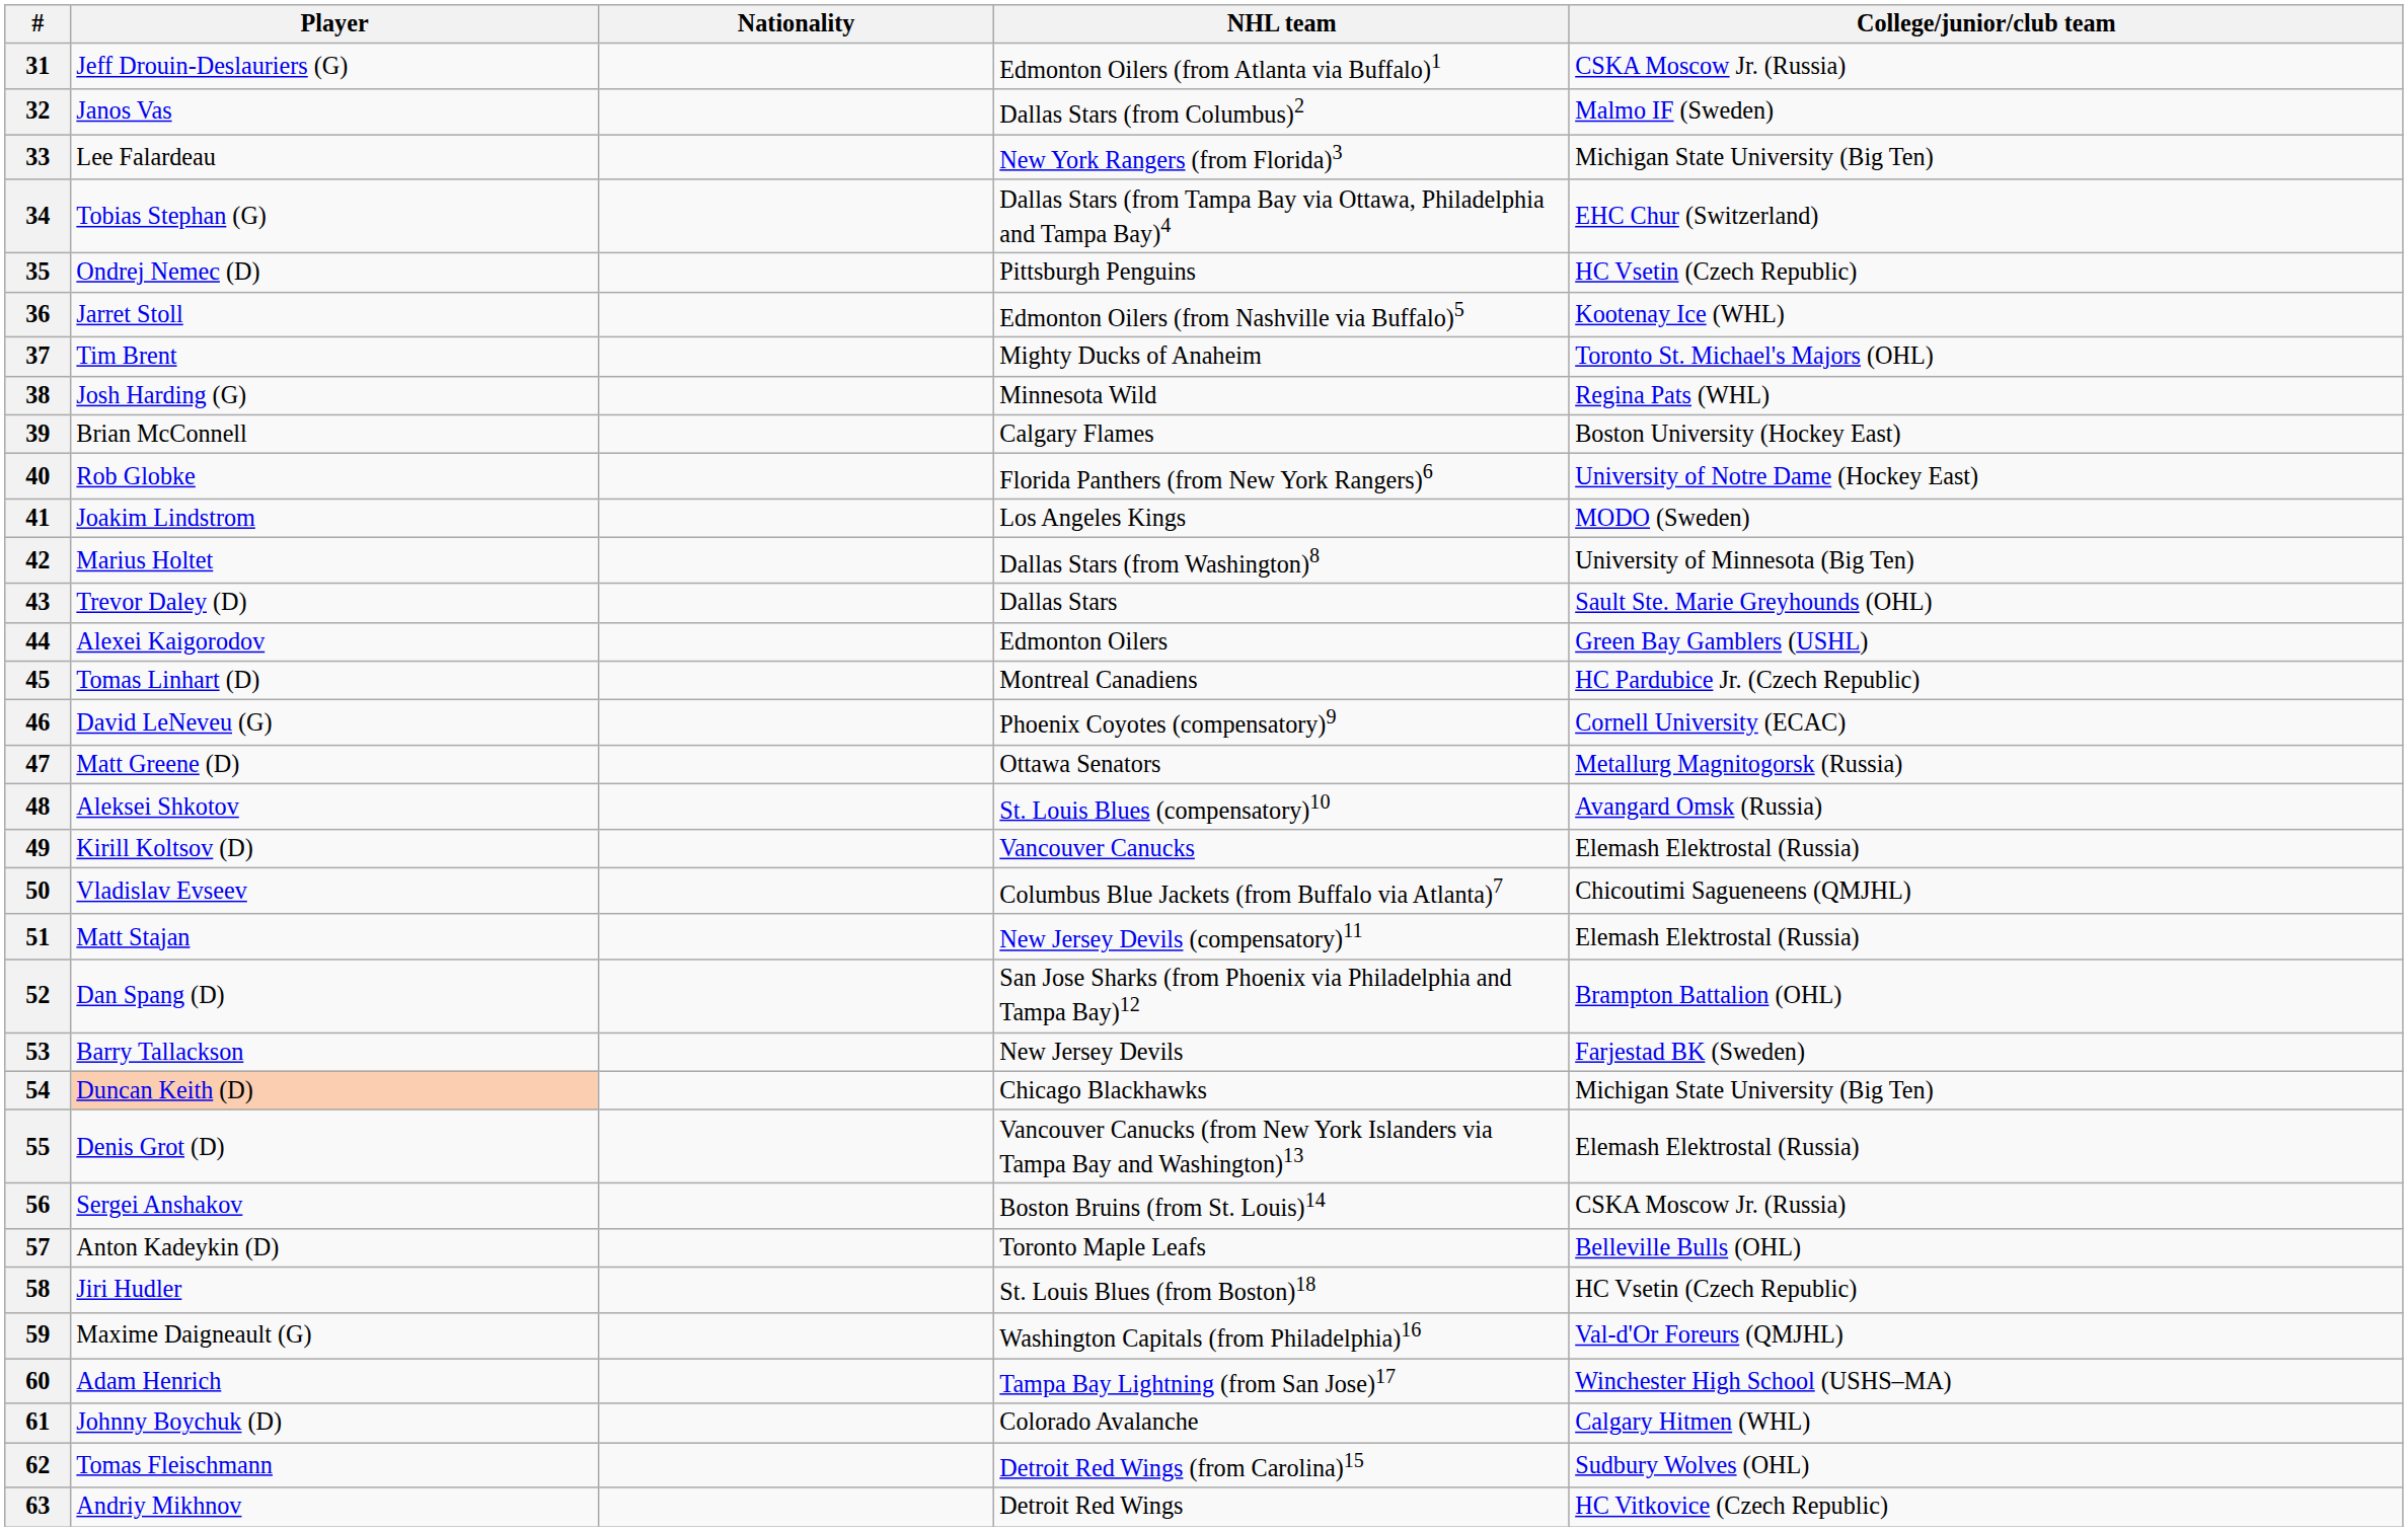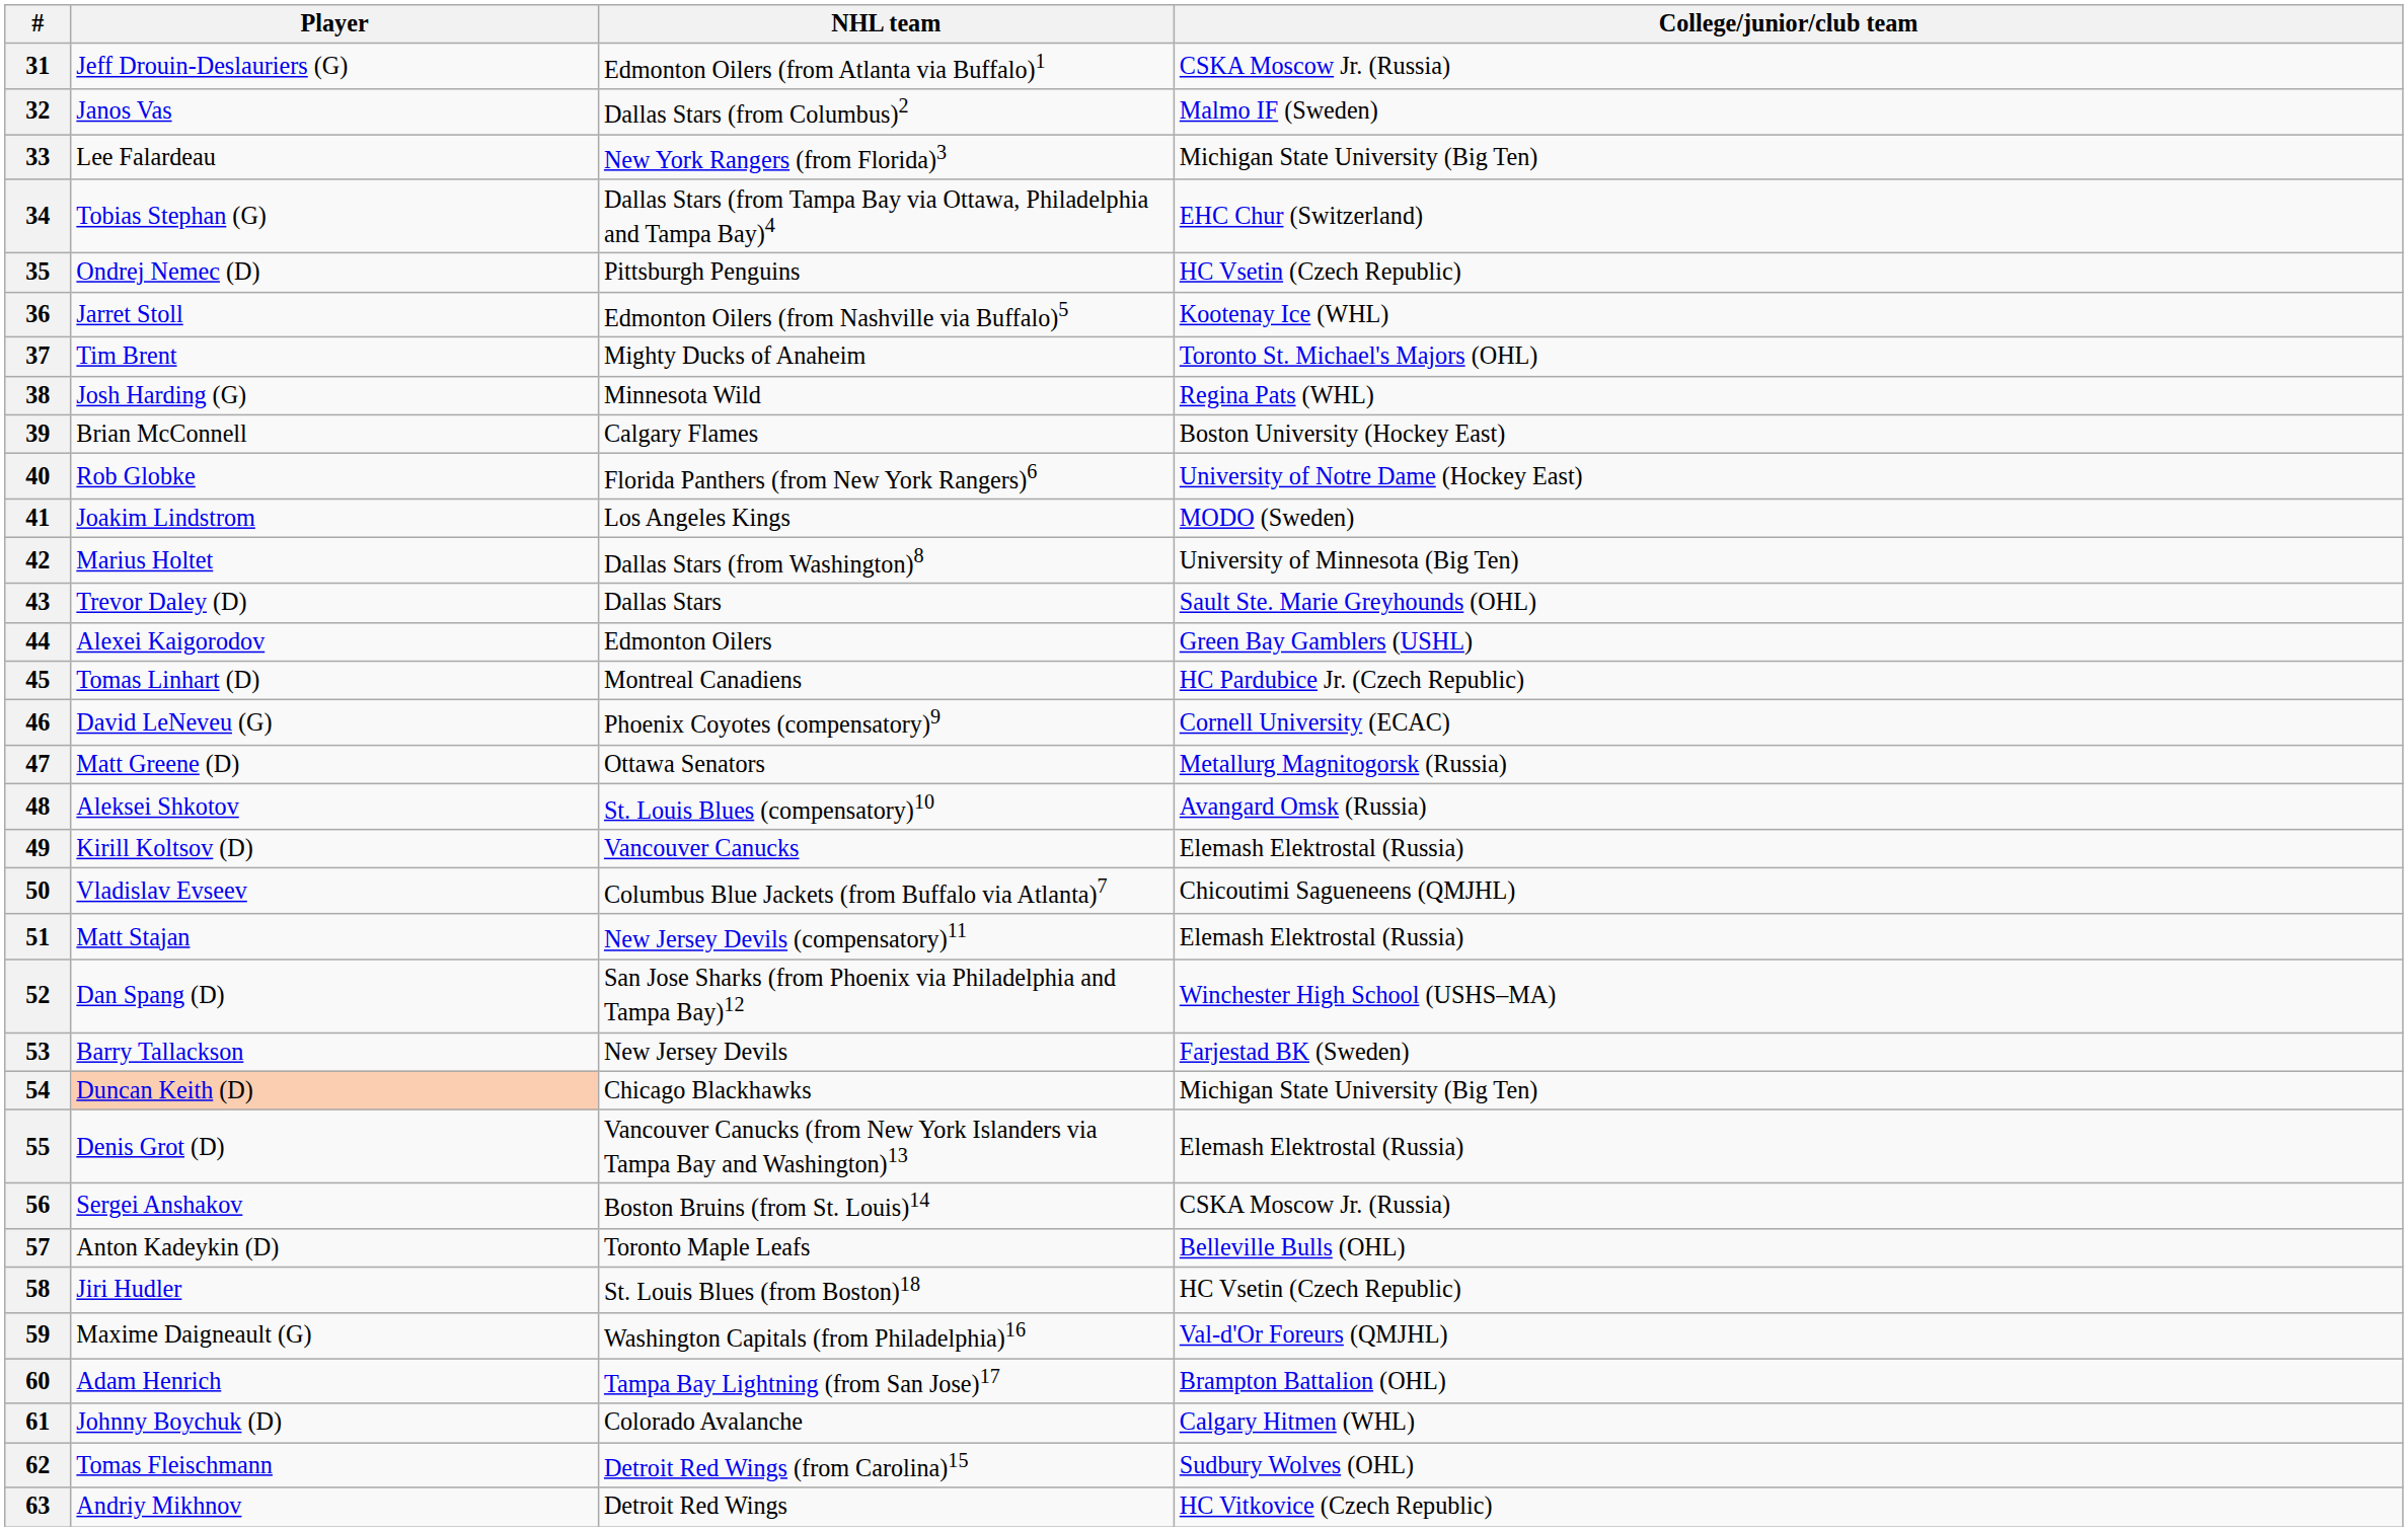 <table class="wikitable">
 <tr>
 <th bgcolor="#DDDDFF" width="2.75%">#</th>
 <th bgcolor="#DDDDFF" width="22.0%">Player</th>
-<th bgcolor="#DDDDFF" width="16.5%">Nationality</th>
 <th bgcolor="#DDDDFF" width="24.0%">NHL team</th>
 <th bgcolor="#DDDDFF" width="100.0%">College/junior/club team</th>
 </tr>
 <tr>
 <th>31</th>
 <td><a href='#'>Jeff Drouin-Deslauriers</a> (G)</td>
-<td></td>
 <td>Edmonton Oilers (from Atlanta via Buffalo)<sup>1</sup></td>
 <td><a href='#'>CSKA Moscow</a> Jr. (Russia)</td>
 </tr>
 <tr>
 <th>32</th>
 <td><a href='#'>Janos Vas</a></td>
-<td></td>
 <td>Dallas Stars (from Columbus)<sup>2</sup></td>
 <td><a href='#'>Malmo IF</a> (Sweden)</td>
 </tr>
 <tr>
 <th>33</th>
 <td>Lee Falardeau</td>
-<td></td>
 <td><a href='#'>New York Rangers</a> (from Florida)<sup>3</sup></td>
 <td>Michigan State University (Big Ten)</td>
 </tr>
 <tr>
 <th>34</th>
 <td><a href='#'>Tobias Stephan</a> (G)</td>
-<td></td>
 <td>Dallas Stars (from Tampa Bay via Ottawa, Philadelphia and Tampa Bay)<sup>4</sup></td>
 <td><a href='#'>EHC Chur</a> (Switzerland)</td>
 </tr>
 <tr>
 <th>35</th>
 <td><a href='#'>Ondrej Nemec</a> (D)</td>
-<td></td>
 <td>Pittsburgh Penguins</td>
 <td><a href='#'>HC Vsetin</a> (Czech Republic)</td>
 </tr>
 <tr>
 <th>36</th>
 <td><a href='#'>Jarret Stoll</a></td>
-<td></td>
 <td>Edmonton Oilers (from Nashville via Buffalo)<sup>5</sup></td>
 <td><a href='#'>Kootenay Ice</a> (WHL)</td>
 </tr>
 <tr>
 <th>37</th>
 <td><a href='#'>Tim Brent</a></td>
-<td></td>
 <td>Mighty Ducks of Anaheim</td>
 <td><a href='#'>Toronto St. Michael's Majors</a> (OHL)</td>
 </tr>
 <tr>
 <th>38</th>
 <td><a href='#'>Josh Harding</a> (G)</td>
-<td></td>
 <td>Minnesota Wild</td>
 <td><a href='#'>Regina Pats</a> (WHL)</td>
 </tr>
 <tr>
 <th>39</th>
 <td>Brian McConnell</td>
-<td></td>
 <td>Calgary Flames</td>
 <td>Boston University (Hockey East)</td>
 </tr>
 <tr>
 <th>40</th>
 <td><a href='#'>Rob Globke</a></td>
-<td></td>
 <td>Florida Panthers (from New York Rangers)<sup>6</sup></td>
 <td><a href='#'>University of Notre Dame</a> (Hockey East)</td>
 </tr>
 <tr>
 <th>41</th>
 <td><a href='#'>Joakim Lindstrom</a></td>
-<td></td>
 <td>Los Angeles Kings</td>
 <td><a href='#'>MODO</a> (Sweden)</td>
 </tr>
 <tr>
 <th>42</th>
 <td><a href='#'>Marius Holtet</a></td>
-<td></td>
 <td>Dallas Stars (from Washington)<sup>8</sup></td>
 <td>University of Minnesota (Big Ten)</td>
 </tr>
 <tr>
 <th>43</th>
 <td><a href='#'>Trevor Daley</a> (D)</td>
-<td></td>
 <td>Dallas Stars</td>
 <td><a href='#'>Sault Ste. Marie Greyhounds</a> (OHL)</td>
 </tr>
 <tr>
 <th>44</th>
 <td><a href='#'>Alexei Kaigorodov</a></td>
-<td></td>
 <td>Edmonton Oilers</td>
 <td><a href='#'>Green Bay Gamblers</a> (<a href='#'>USHL</a>)</td>
 </tr>
 <tr>
 <th>45</th>
 <td><a href='#'>Tomas Linhart</a> (D)</td>
-<td></td>
 <td>Montreal Canadiens</td>
 <td><a href='#'>HC Pardubice</a> Jr. (Czech Republic)</td>
 </tr>
 <tr>
 <th>46</th>
 <td><a href='#'>David LeNeveu</a> (G)</td>
-<td></td>
 <td>Phoenix Coyotes (compensatory)<sup>9</sup></td>
 <td><a href='#'>Cornell University</a> (ECAC)</td>
 </tr>
 <tr>
 <th>47</th>
 <td><a href='#'>Matt Greene</a> (D)</td>
-<td></td>
 <td>Ottawa Senators</td>
 <td><a href='#'>Metallurg Magnitogorsk</a> (Russia)</td>
 </tr>
 <tr>
 <th>48</th>
 <td><a href='#'>Aleksei Shkotov</a></td>
-<td></td>
 <td><a href='#'>St. Louis Blues</a> (compensatory)<sup>10</sup></td>
 <td><a href='#'>Avangard Omsk</a> (Russia)</td>
 </tr>
 <tr>
 <th>49</th>
 <td><a href='#'>Kirill Koltsov</a> (D)</td>
-<td></td>
 <td><a href='#'>Vancouver Canucks</a></td>
 <td>Elemash Elektrostal (Russia)</td>
 </tr>
 <tr>
 <th>50</th>
 <td><a href='#'>Vladislav Evseev</a></td>
-<td></td>
 <td>Columbus Blue Jackets (from Buffalo via Atlanta)<sup>7</sup></td>
 <td>Chicoutimi Sagueneens (QMJHL)</td>
 </tr>
 <tr>
 <th>51</th>
 <td><a href='#'>Matt Stajan</a></td>
-<td></td>
 <td><a href='#'>New Jersey Devils</a> (compensatory)<sup>11</sup></td>
 <td>Elemash Elektrostal (Russia)</td>
 </tr>
 <tr>
 <th>52</th>
 <td><a href='#'>Dan Spang</a> (D)</td>
-<td></td>
 <td>San Jose Sharks (from Phoenix via Philadelphia and Tampa Bay)<sup>12</sup></td>
-<td><a href='#'>Brampton Battalion</a> (OHL)</td>
+<td><a href='#'>Winchester High School</a> (USHS–MA)</td>
 </tr>
 <tr>
 <th>53</th>
 <td><a href='#'>Barry Tallackson</a></td>
-<td></td>
 <td>New Jersey Devils</td>
 <td><a href='#'>Farjestad BK</a> (Sweden)</td>
 </tr>
 <tr>
 <th>54</th>
 <td bgcolor="#FBCEB1"><a href='#'>Duncan Keith</a> (D)</td>
-<td></td>
 <td>Chicago Blackhawks</td>
 <td>Michigan State University (Big Ten)</td>
 </tr>
 <tr>
 <th>55</th>
 <td><a href='#'>Denis Grot</a> (D)</td>
-<td></td>
 <td>Vancouver Canucks (from New York Islanders via Tampa Bay and Washington)<sup>13</sup></td>
 <td>Elemash Elektrostal (Russia)</td>
 </tr>
 <tr>
 <th>56</th>
 <td><a href='#'>Sergei Anshakov</a></td>
-<td></td>
 <td>Boston Bruins (from St. Louis)<sup>14</sup></td>
 <td>CSKA Moscow Jr. (Russia)</td>
 </tr>
 <tr>
 <th>57</th>
 <td>Anton Kadeykin (D)</td>
-<td></td>
 <td>Toronto Maple Leafs</td>
 <td><a href='#'>Belleville Bulls</a> (OHL)</td>
 </tr>
 <tr>
 <th>58</th>
 <td><a href='#'>Jiri Hudler</a></td>
-<td></td>
 <td>St. Louis Blues (from Boston)<sup>18</sup></td>
 <td>HC Vsetin (Czech Republic)</td>
 </tr>
 <tr>
 <th>59</th>
 <td>Maxime Daigneault (G)</td>
-<td></td>
 <td>Washington Capitals (from Philadelphia)<sup>16</sup></td>
 <td><a href='#'>Val-d'Or Foreurs</a> (QMJHL)</td>
 </tr>
 <tr>
 <th>60</th>
 <td><a href='#'>Adam Henrich</a></td>
-<td></td>
 <td><a href='#'>Tampa Bay Lightning</a> (from San Jose)<sup>17</sup></td>
-<td><a href='#'>Winchester High School</a> (USHS–MA)</td>
+<td><a href='#'>Brampton Battalion</a> (OHL)</td>
 </tr>
 <tr>
 <th>61</th>
 <td><a href='#'>Johnny Boychuk</a> (D)</td>
-<td></td>
 <td>Colorado Avalanche</td>
 <td><a href='#'>Calgary Hitmen</a> (WHL)</td>
 </tr>
 <tr>
 <th>62</th>
 <td><a href='#'>Tomas Fleischmann</a></td>
-<td></td>
 <td><a href='#'>Detroit Red Wings</a> (from Carolina)<sup>15</sup></td>
 <td><a href='#'>Sudbury Wolves</a> (OHL)</td>
 </tr>
 <tr>
 <th>63</th>
 <td><a href='#'>Andriy Mikhnov</a></td>
-<td></td>
 <td>Detroit Red Wings</td>
 <td><a href='#'>HC Vitkovice</a> (Czech Republic)</td>
 </tr>
 </table>
